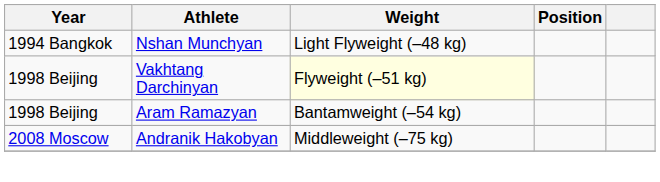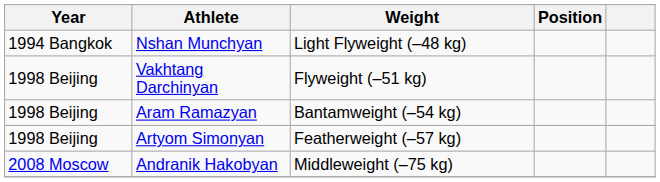 <table class="wikitable sortable" style="font-size: 95%;">
 <tr>
 <th style="width:8em">Year</th>
 <th style="width:10em">Athlete</th>
 <th style="width:16em">Weight</th>
 <th>Position</th>
 <th class="unsortable" style="width:3em"></th>
 </tr>
 <tr>
 <td> 1994 Bangkok</td>
 <td><a href='#'>Nshan Munchyan</a></td>
 <td>Light Flyweight (–48 kg)</td>
 <td></td>
 <td></td>
 </tr>
 <tr>
 <td> 1998 Beijing</td>
 <td><a href='#'>Vakhtang Darchinyan</a></td>
-<td style="background: lightyellow;">Flyweight (–51 kg)</td>
+<td>Flyweight (–51 kg)</td>
 <td></td>
 <td></td>
 </tr>
 <tr>
 <td> 1998 Beijing</td>
 <td><a href='#'>Aram Ramazyan</a></td>
 <td>Bantamweight (–54 kg)</td>
+<td></td>
+<td></td>
+</tr>
+<tr>
+<td> 1998 Beijing</td>
+<td><a href='#'>Artyom Simonyan</a></td>
+<td>Featherweight (–57 kg)</td>
 <td></td>
 <td></td>
 </tr>
 <tr>
 <td> <a href='#'>2008 Moscow</a></td>
 <td><a href='#'>Andranik Hakobyan</a></td>
 <td>Middleweight (–75 kg)</td>
 <td></td>
 <td></td>
 </tr>
 <tr>
 </tr>
 </table>
